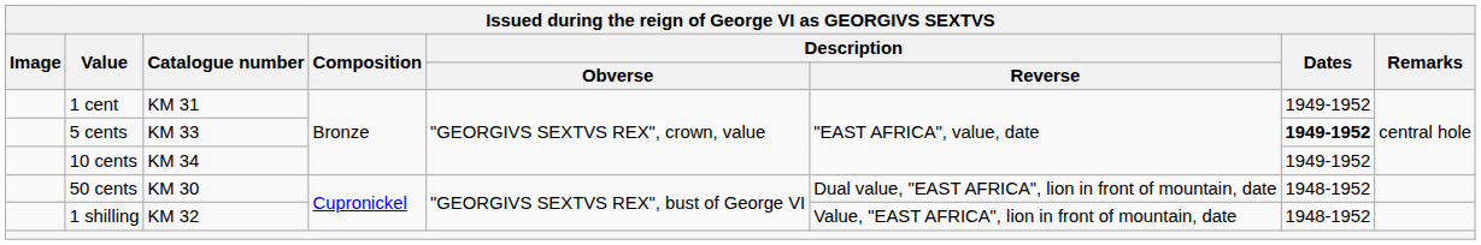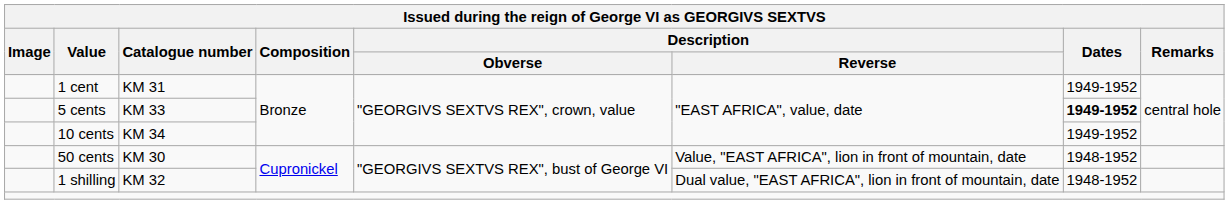 <table class="wikitable" style="font-size: 90%">
 <tr>
 <th colspan="9">Issued during the reign of George VI as GEORGIVS SEXTVS</th>
 </tr>
 <tr>
 <th rowspan="2">Image</th>
 <th rowspan="2">Value</th>
 <th rowspan="2">Catalogue number</th>
 <th rowspan="2">Composition</th>
 <th colspan="2">Description</th>
 <th rowspan="2">Dates</th>
 <th rowspan="2">Remarks</th>
 </tr>
 <tr>
 <th>Obverse</th>
 <th>Reverse</th>
 </tr>
 <tr>
 <td align="center"></td>
 <td>1 cent</td>
 <td>KM 31</td>
 <td rowspan="3">Bronze</td>
 <td rowspan="3">"GEORGIVS SEXTVS REX", crown, value</td>
 <td rowspan="3">"EAST AFRICA", value, date</td>
 <td>1949-1952</td>
 <td rowspan="3">central hole</td>
 </tr>
 <tr>
 <td align="center"></td>
 <td>5 cents</td>
 <td>KM 33</td>
 <td><strong>1949-1952</strong></td>
 </tr>
 <tr>
 <td align="center"></td>
 <td>10 cents</td>
 <td>KM 34</td>
 <td>1949-1952</td>
 </tr>
 <tr>
 <td align="center"></td>
 <td>50 cents<br></td>
 <td>KM 30</td>
 <td rowspan="2"><a href='#'>Cupronickel</a></td>
 <td rowspan="2">"GEORGIVS SEXTVS REX", bust of George VI</td>
-<td>Dual value, "EAST AFRICA", lion in front of mountain, date</td>
+<td>Value, "EAST AFRICA", lion in front of mountain, date</td>
 <td>1948-1952</td>
 <td></td>
 </tr>
 <tr>
 <td align="center"></td>
 <td>1 shilling</td>
 <td>KM 32</td>
-<td>Value, "EAST AFRICA", lion in front of mountain, date</td>
+<td>Dual value, "EAST AFRICA", lion in front of mountain, date</td>
 <td>1948-1952</td>
 <td></td>
 </tr>
 <tr>
 <td colspan="9"></td>
 </tr>
 </table>
